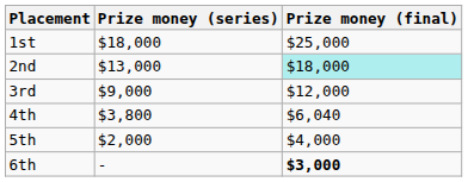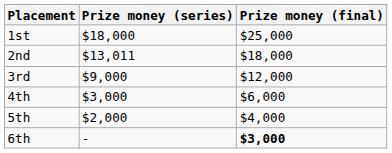 <table class="wikitable">
 <tr>
 <th>Placement</th>
 <th>Prize money (series)</th>
 <th>Prize money (final)</th>
 </tr>
 <tr>
 <td>1st</td>
 <td>$18,000</td>
 <td>$25,000</td>
 </tr>
 <tr>
 <td>2nd</td>
-<td>$13,000</td>
-<td style="background: paleturquoise;">$18,000</td>
+<td>$13,011</td>
+<td>$18,000</td>
 </tr>
 <tr>
 <td>3rd</td>
 <td>$9,000</td>
 <td>$12,000</td>
 </tr>
 <tr>
 <td>4th</td>
-<td>$3,800</td>
-<td>$6,040</td>
+<td>$3,000</td>
+<td>$6,000</td>
 </tr>
 <tr>
 <td>5th</td>
 <td>$2,000</td>
 <td>$4,000</td>
 </tr>
 <tr>
 <td>6th</td>
 <td>-</td>
 <td><strong>$3,000</strong></td>
 </tr>
 </table>
